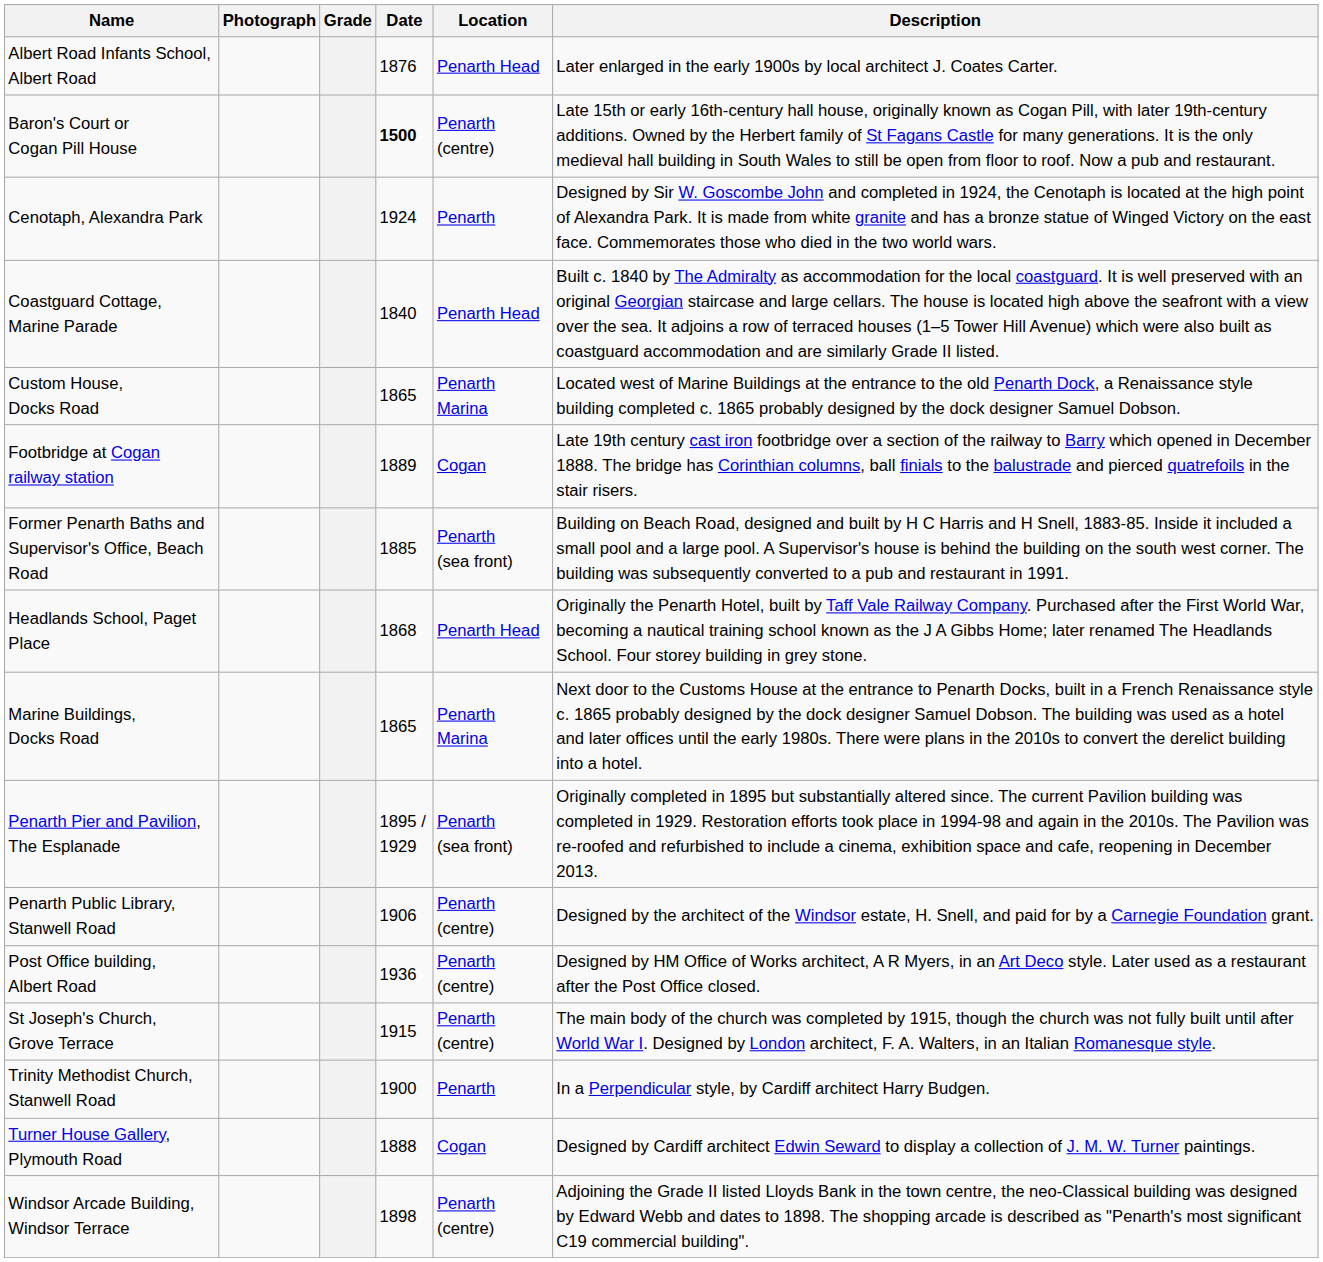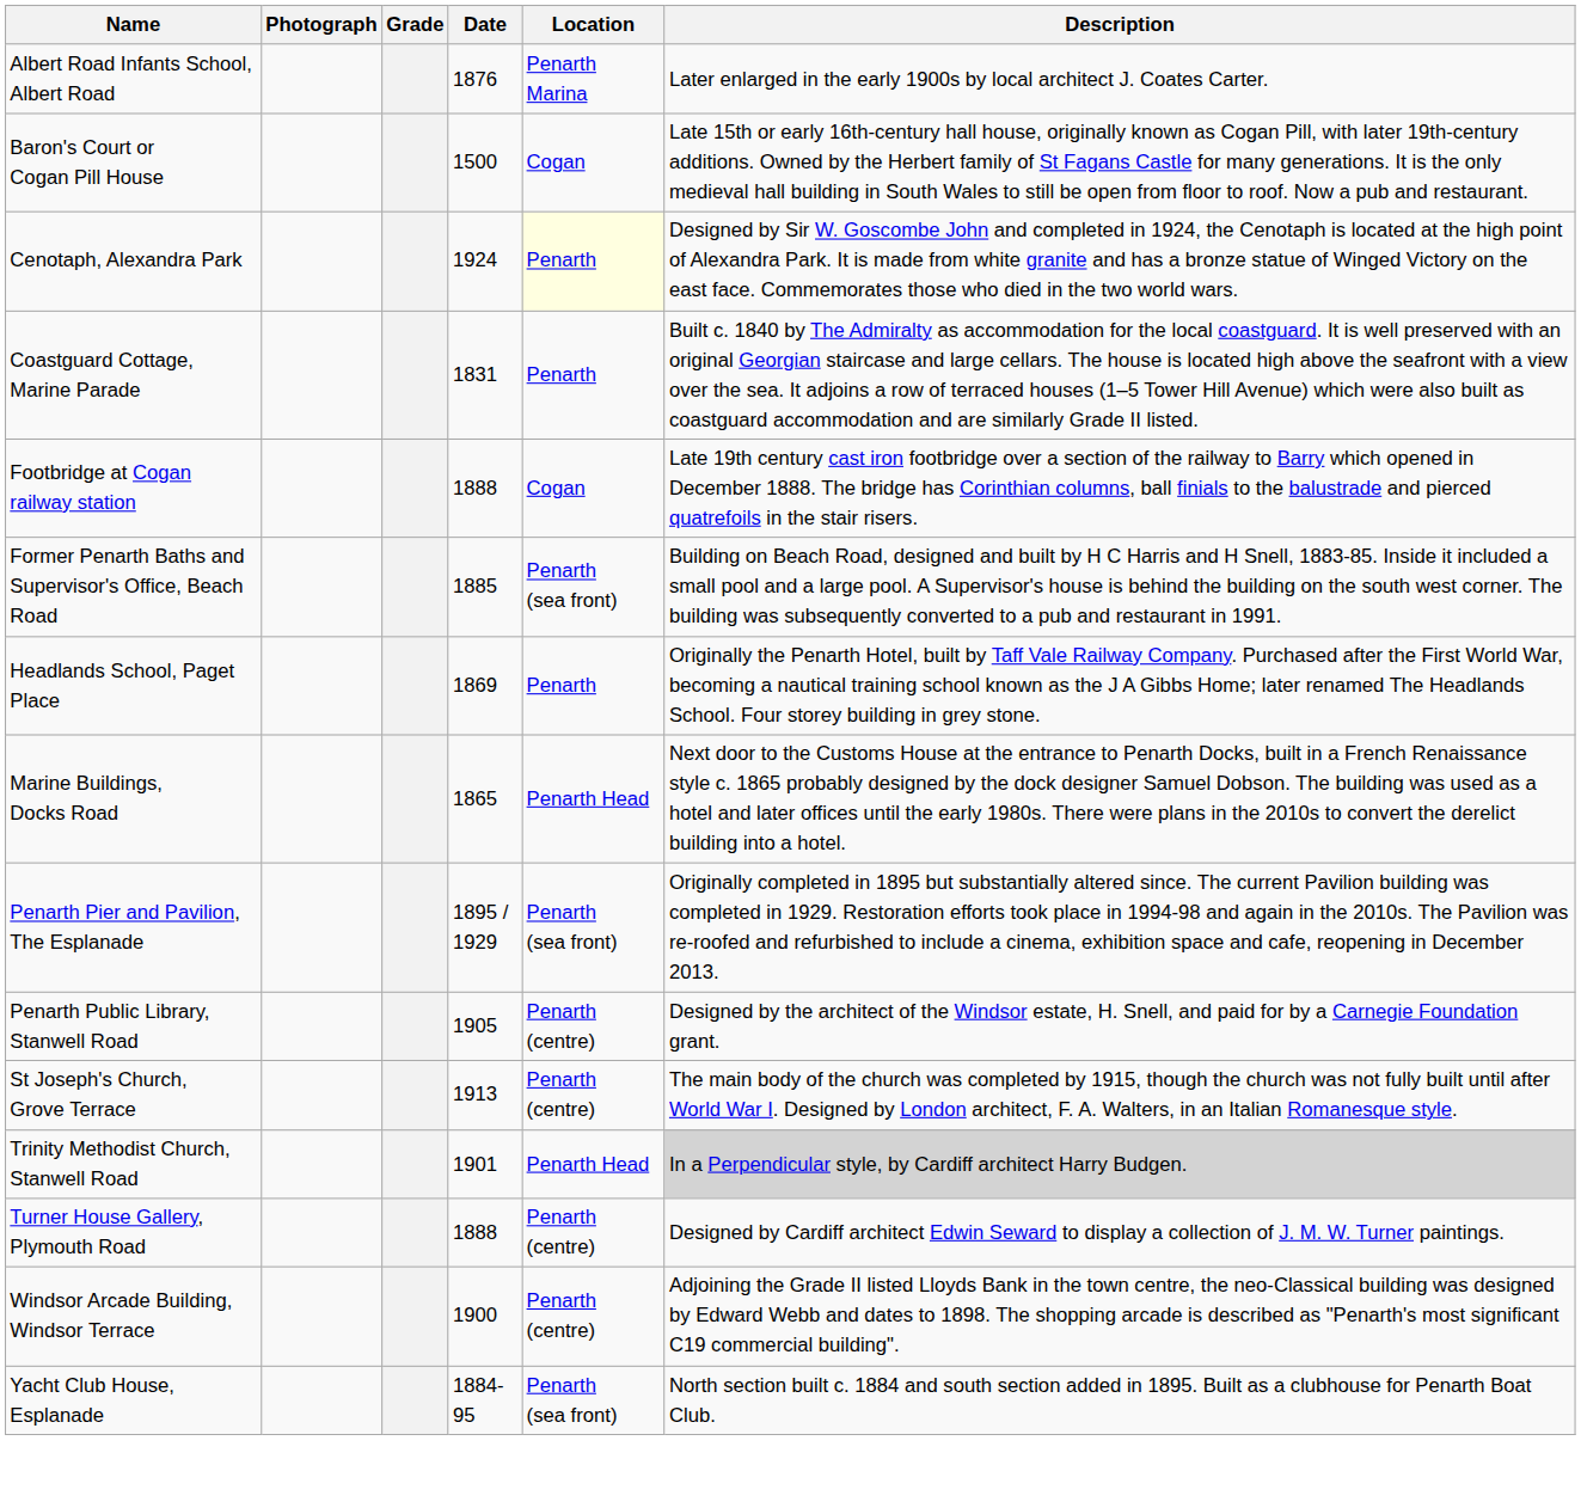 <table class="wikitable sortable" style="width:100%;border:0px;text-align:left;line-height:150%;">
 <tr>
 <th>Name</th>
 <th class="unsortable">Photograph</th>
 <th class="unsortable">Grade</th>
 <th>Date</th>
 <th class="unsortable">Location</th>
 <th class="unsortable">Description</th>
 </tr>
 <tr>
 <td>Albert Road Infants School, Albert Road</td>
 <td></td>
 <th></th>
 <td>1876</td>
-<td><a href='#'>Penarth Head</a><br><small></small></td>
+<td><a href='#'>Penarth Marina</a><br><small></small></td>
 <td>Later enlarged in the early 1900s by local architect J. Coates Carter.</td>
 </tr>
 <tr>
 <td>Baron's Court or Cogan Pill House</td>
 <td></td>
 <th></th>
-<td><strong>1500</strong></td>
-<td><a href='#'>Penarth</a> (centre)<br><small></small></td>
+<td>1500</td>
+<td><a href='#'>Cogan</a><br><small></small></td>
 <td>Late 15th or early 16th-century hall house, originally known as Cogan Pill, with later 19th-century additions. Owned by the Herbert family of <a href='#'>St Fagans Castle</a> for many generations. It is the only medieval hall building in South Wales to still be open from floor to roof. Now a pub and restaurant.</td>
 </tr>
 <tr>
 <td>Cenotaph, Alexandra Park</td>
 <td></td>
 <th></th>
 <td>1924</td>
-<td><a href='#'>Penarth</a><br><small></small></td>
+<td style="background: lightyellow;"><a href='#'>Penarth</a><br><small></small></td>
 <td>Designed by Sir <a href='#'>W. Goscombe John</a> and completed in 1924, the Cenotaph is located at the high point of Alexandra Park. It is made from white <a href='#'>granite</a> and has a bronze statue of Winged Victory on the east face. Commemorates those who died in the two world wars.</td>
 </tr>
 <tr>
 <td>Coastguard Cottage, Marine Parade</td>
 <td></td>
 <th></th>
-<td>1840</td>
-<td><a href='#'>Penarth Head</a><br><small></small></td>
+<td>1831</td>
+<td><a href='#'>Penarth</a><br><small></small></td>
 <td>Built c. 1840 by <a href='#'>The Admiralty</a> as accommodation for the local <a href='#'>coastguard</a>. It is well preserved with an original <a href='#'>Georgian</a> staircase and large cellars. The house is located high above the seafront with a view over the sea. It adjoins a row of terraced houses (1–5 Tower Hill Avenue) which were also built as coastguard accommodation and are similarly Grade II listed.</td>
-</tr>
-<tr>
-<td>Custom House, Docks Road</td>
-<td></td>
-<th></th>
-<td>1865</td>
-<td><a href='#'>Penarth Marina</a><br><small></small></td>
-<td>Located west of Marine Buildings at the entrance to the old <a href='#'>Penarth Dock</a>, a Renaissance style building completed c. 1865 probably designed by the dock designer Samuel Dobson.</td>
 </tr>
 <tr>
 <td>Footbridge at <a href='#'>Cogan railway station</a></td>
 <td></td>
 <th></th>
-<td>1889</td>
+<td>1888</td>
 <td><a href='#'>Cogan</a><br><small></small></td>
 <td>Late 19th century <a href='#'>cast iron</a> footbridge over a section of the railway to <a href='#'>Barry</a> which opened in December 1888. The bridge has <a href='#'>Corinthian columns</a>, ball <a href='#'>finials</a> to the <a href='#'>balustrade</a> and pierced <a href='#'>quatrefoils</a> in the stair risers.</td>
 </tr>
 <tr>
 <td>Former Penarth Baths and Supervisor's Office, Beach Road</td>
 <td></td>
 <th></th>
 <td>1885</td>
 <td><a href='#'>Penarth</a> (sea front)<br><small></small></td>
 <td>Building on Beach Road, designed and built by H C Harris and H Snell, 1883-85. Inside it included a small pool and a large pool. A Supervisor's house is behind the building on the south west corner. The building was subsequently converted to a pub and restaurant in 1991.</td>
 </tr>
 <tr>
 <td>Headlands School, Paget Place</td>
 <td></td>
 <th></th>
-<td>1868</td>
-<td><a href='#'>Penarth Head</a><br><small></small></td>
+<td>1869</td>
+<td><a href='#'>Penarth</a><br><small></small></td>
 <td>Originally the Penarth Hotel, built by <a href='#'>Taff Vale Railway Company</a>. Purchased after the First World War, becoming a nautical training school known as the J A Gibbs Home; later renamed The Headlands School. Four storey building in grey stone.</td>
 </tr>
 <tr>
 <td>Marine Buildings, Docks Road</td>
 <td></td>
 <th></th>
 <td>1865</td>
-<td><a href='#'>Penarth Marina</a><br><small></small></td>
+<td><a href='#'>Penarth Head</a><br><small></small></td>
 <td>Next door to the Customs House at the entrance to Penarth Docks, built in a French Renaissance style c. 1865 probably designed by the dock designer Samuel Dobson. The building was used as a hotel and later offices until the early 1980s. There were plans in the 2010s to convert the derelict building into a hotel.</td>
 </tr>
 <tr>
 <td><a href='#'>Penarth Pier and Pavilion</a>, The Esplanade</td>
 <td></td>
 <th></th>
 <td>1895 / 1929</td>
 <td><a href='#'>Penarth</a> (sea front)<br><small></small></td>
 <td>Originally completed in 1895 but substantially altered since. The current Pavilion building was completed in 1929. Restoration efforts took place in 1994-98 and again in the 2010s. The Pavilion was re-roofed and refurbished to include a cinema, exhibition space and cafe, reopening in December 2013.</td>
 </tr>
 <tr>
 <td>Penarth Public Library, Stanwell Road</td>
 <td></td>
 <th></th>
-<td>1906</td>
+<td>1905</td>
 <td><a href='#'>Penarth</a> (centre)<br><small></small></td>
 <td>Designed by the architect of the <a href='#'>Windsor</a> estate, H. Snell, and paid for by a <a href='#'>Carnegie Foundation</a> grant.</td>
-</tr>
-<tr>
-<td>Post Office building, Albert Road</td>
-<td></td>
-<th></th>
-<td>1936</td>
-<td><a href='#'>Penarth</a> (centre)<br><small></small></td>
-<td>Designed by HM Office of Works architect, A R Myers, in an <a href='#'>Art Deco</a> style. Later used as a restaurant after the Post Office closed.</td>
 </tr>
 <tr>
 <td>St Joseph's Church, Grove Terrace</td>
 <td></td>
 <th></th>
-<td>1915</td>
+<td>1913</td>
 <td><a href='#'>Penarth</a> (centre)<br><small></small></td>
 <td>The main body of the church was completed by 1915, though the church was not fully built until after <a href='#'>World War I</a>. Designed by <a href='#'>London</a> architect, F. A. Walters, in an Italian <a href='#'>Romanesque style</a>.</td>
 </tr>
 <tr>
 <td>Trinity Methodist Church, Stanwell Road</td>
 <td></td>
 <th></th>
-<td>1900</td>
-<td><a href='#'>Penarth</a><br><small></small></td>
-<td>In a <a href='#'>Perpendicular</a> style, by Cardiff architect Harry Budgen.</td>
+<td>1901</td>
+<td><a href='#'>Penarth Head</a><br><small></small></td>
+<td style="background: lightgrey;">In a <a href='#'>Perpendicular</a> style, by Cardiff architect Harry Budgen.</td>
 </tr>
 <tr>
 <td><a href='#'>Turner House Gallery</a>, Plymouth Road</td>
 <td></td>
 <th></th>
 <td>1888</td>
-<td><a href='#'>Cogan</a><br><small></small></td>
+<td><a href='#'>Penarth</a> (centre)<br><small></small></td>
 <td>Designed by Cardiff architect <a href='#'>Edwin Seward</a> to display a collection of <a href='#'>J. M. W. Turner</a> paintings.</td>
 </tr>
 <tr>
 <td>Windsor Arcade Building, Windsor Terrace</td>
 <td></td>
 <th></th>
-<td>1898</td>
+<td>1900</td>
 <td><a href='#'>Penarth</a> (centre)<br><small></small></td>
 <td>Adjoining the Grade II listed Lloyds Bank in the town centre, the neo-Classical building was designed by Edward Webb and dates to 1898. The shopping arcade is described as "Penarth's most significant C19 commercial building".</td>
 </tr>
 <tr>
+<td>Yacht Club House, Esplanade</td>
+<td></td>
+<th></th>
+<td>1884-95</td>
+<td><a href='#'>Penarth</a> (sea front)<br><small></small></td>
+<td>North section built c. 1884 and south section added in 1895. Built as a clubhouse for Penarth Boat Club.</td>
+</tr>
+<tr>
 </tr>
 </table>
